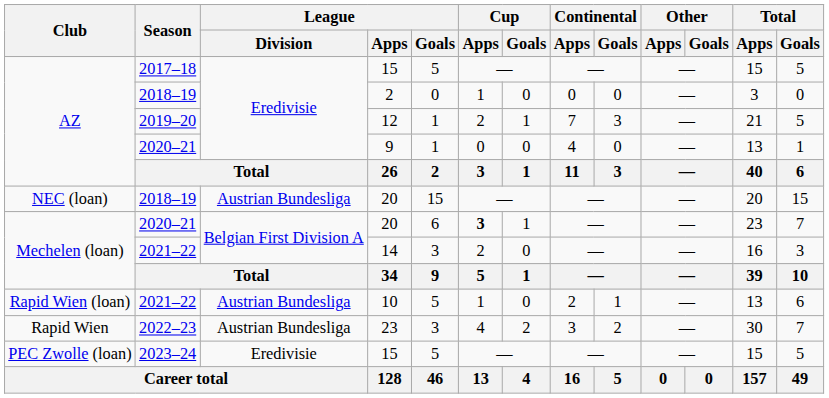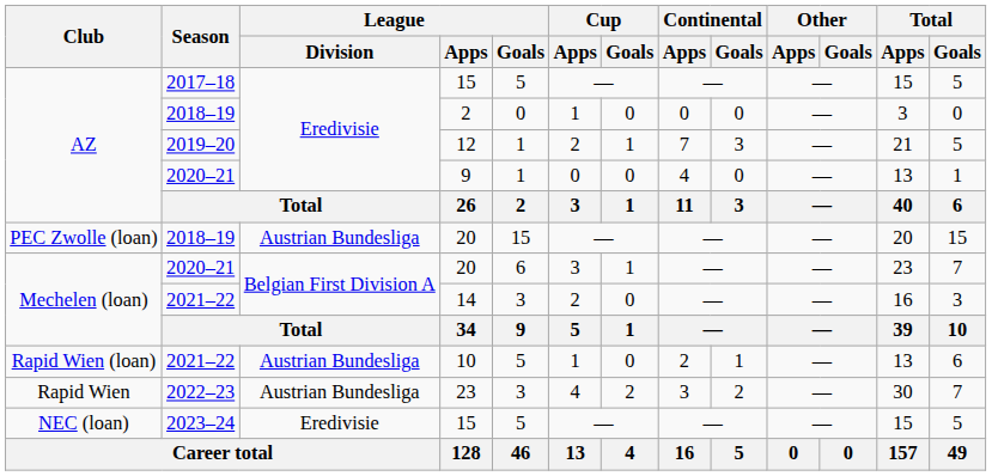 <table class="wikitable" style="text-align: center">
 <tr>
 <th rowspan="2">Club</th>
 <th rowspan="2">Season</th>
 <th colspan="3">League</th>
 <th colspan="2">Cup</th>
 <th colspan="2">Continental</th>
 <th colspan="2">Other</th>
 <th colspan="2">Total</th>
 </tr>
 <tr>
 <th>Division</th>
 <th>Apps</th>
 <th>Goals</th>
 <th>Apps</th>
 <th>Goals</th>
 <th>Apps</th>
 <th>Goals</th>
 <th>Apps</th>
 <th>Goals</th>
 <th>Apps</th>
 <th>Goals</th>
 </tr>
 <tr>
 <td rowspan="5"><a href='#'>AZ</a></td>
 <td><a href='#'>2017–18</a></td>
 <td rowspan="4"><a href='#'>Eredivisie</a></td>
 <td>15</td>
 <td>5</td>
 <td colspan="2">—</td>
 <td colspan="2">—</td>
 <td colspan="2">—</td>
 <td>15</td>
 <td>5</td>
 </tr>
 <tr>
 <td><a href='#'>2018–19</a></td>
 <td>2</td>
 <td>0</td>
 <td>1</td>
 <td>0</td>
 <td>0</td>
 <td>0</td>
 <td colspan="2">—</td>
 <td>3</td>
 <td>0</td>
 </tr>
 <tr>
 <td><a href='#'>2019–20</a></td>
 <td>12</td>
 <td>1</td>
 <td>2</td>
 <td>1</td>
 <td>7</td>
 <td>3</td>
 <td colspan="2">—</td>
 <td>21</td>
 <td>5</td>
 </tr>
 <tr>
 <td><a href='#'>2020–21</a></td>
 <td>9</td>
 <td>1</td>
 <td>0</td>
 <td>0</td>
 <td>4</td>
 <td>0</td>
 <td colspan="2">—</td>
 <td>13</td>
 <td>1</td>
 </tr>
 <tr>
 <th colspan="2">Total</th>
 <th>26</th>
 <th>2</th>
 <th>3</th>
 <th>1</th>
 <th>11</th>
 <th>3</th>
 <th colspan="2">—</th>
 <th>40</th>
 <th>6</th>
 </tr>
 <tr>
-<td><a href='#'>NEC</a> (loan)</td>
+<td><a href='#'>PEC Zwolle</a> (loan)</td>
 <td><a href='#'>2018–19</a></td>
 <td><a href='#'>Austrian Bundesliga</a></td>
 <td>20</td>
 <td>15</td>
 <td colspan="2">—</td>
 <td colspan="2">—</td>
 <td colspan="2">—</td>
 <td>20</td>
 <td>15</td>
 </tr>
 <tr>
 <td rowspan="3"><a href='#'>Mechelen</a> (loan)</td>
 <td><a href='#'>2020–21</a></td>
 <td rowspan="2"><a href='#'>Belgian First Division A</a></td>
 <td>20</td>
 <td>6</td>
-<td><strong>3</strong></td>
+<td>3</td>
 <td>1</td>
 <td colspan="2">—</td>
 <td colspan="2">—</td>
 <td>23</td>
 <td>7</td>
 </tr>
 <tr>
 <td><a href='#'>2021–22</a></td>
 <td>14</td>
 <td>3</td>
 <td>2</td>
 <td>0</td>
 <td colspan="2">—</td>
 <td colspan="2">—</td>
 <td>16</td>
 <td>3</td>
 </tr>
 <tr>
 <th colspan="2">Total</th>
 <th>34</th>
 <th>9</th>
 <th>5</th>
 <th>1</th>
 <th colspan="2">—</th>
 <th colspan="2">—</th>
 <th>39</th>
 <th>10</th>
 </tr>
 <tr>
 <td><a href='#'>Rapid Wien</a> (loan)</td>
 <td><a href='#'>2021–22</a></td>
 <td><a href='#'>Austrian Bundesliga</a></td>
 <td>10</td>
 <td>5</td>
 <td>1</td>
 <td>0</td>
 <td>2</td>
 <td>1</td>
 <td colspan="2">—</td>
 <td>13</td>
 <td>6</td>
 </tr>
 <tr>
 <td>Rapid Wien</td>
 <td><a href='#'>2022–23</a></td>
 <td>Austrian Bundesliga</td>
 <td>23</td>
 <td>3</td>
 <td>4</td>
 <td>2</td>
 <td>3</td>
 <td>2</td>
 <td colspan="2">—</td>
 <td>30</td>
 <td>7</td>
 </tr>
 <tr>
-<td><a href='#'>PEC Zwolle</a> (loan)</td>
+<td><a href='#'>NEC</a> (loan)</td>
 <td><a href='#'>2023–24</a></td>
 <td>Eredivisie</td>
 <td>15</td>
 <td>5</td>
 <td colspan="2">—</td>
 <td colspan="2">—</td>
 <td colspan="2">—</td>
 <td>15</td>
 <td>5</td>
 </tr>
 <tr>
 <th colspan="3">Career total</th>
 <th>128</th>
 <th>46</th>
 <th>13</th>
 <th>4</th>
 <th>16</th>
 <th>5</th>
 <th>0</th>
 <th>0</th>
 <th>157</th>
 <th>49</th>
 </tr>
 </table>
